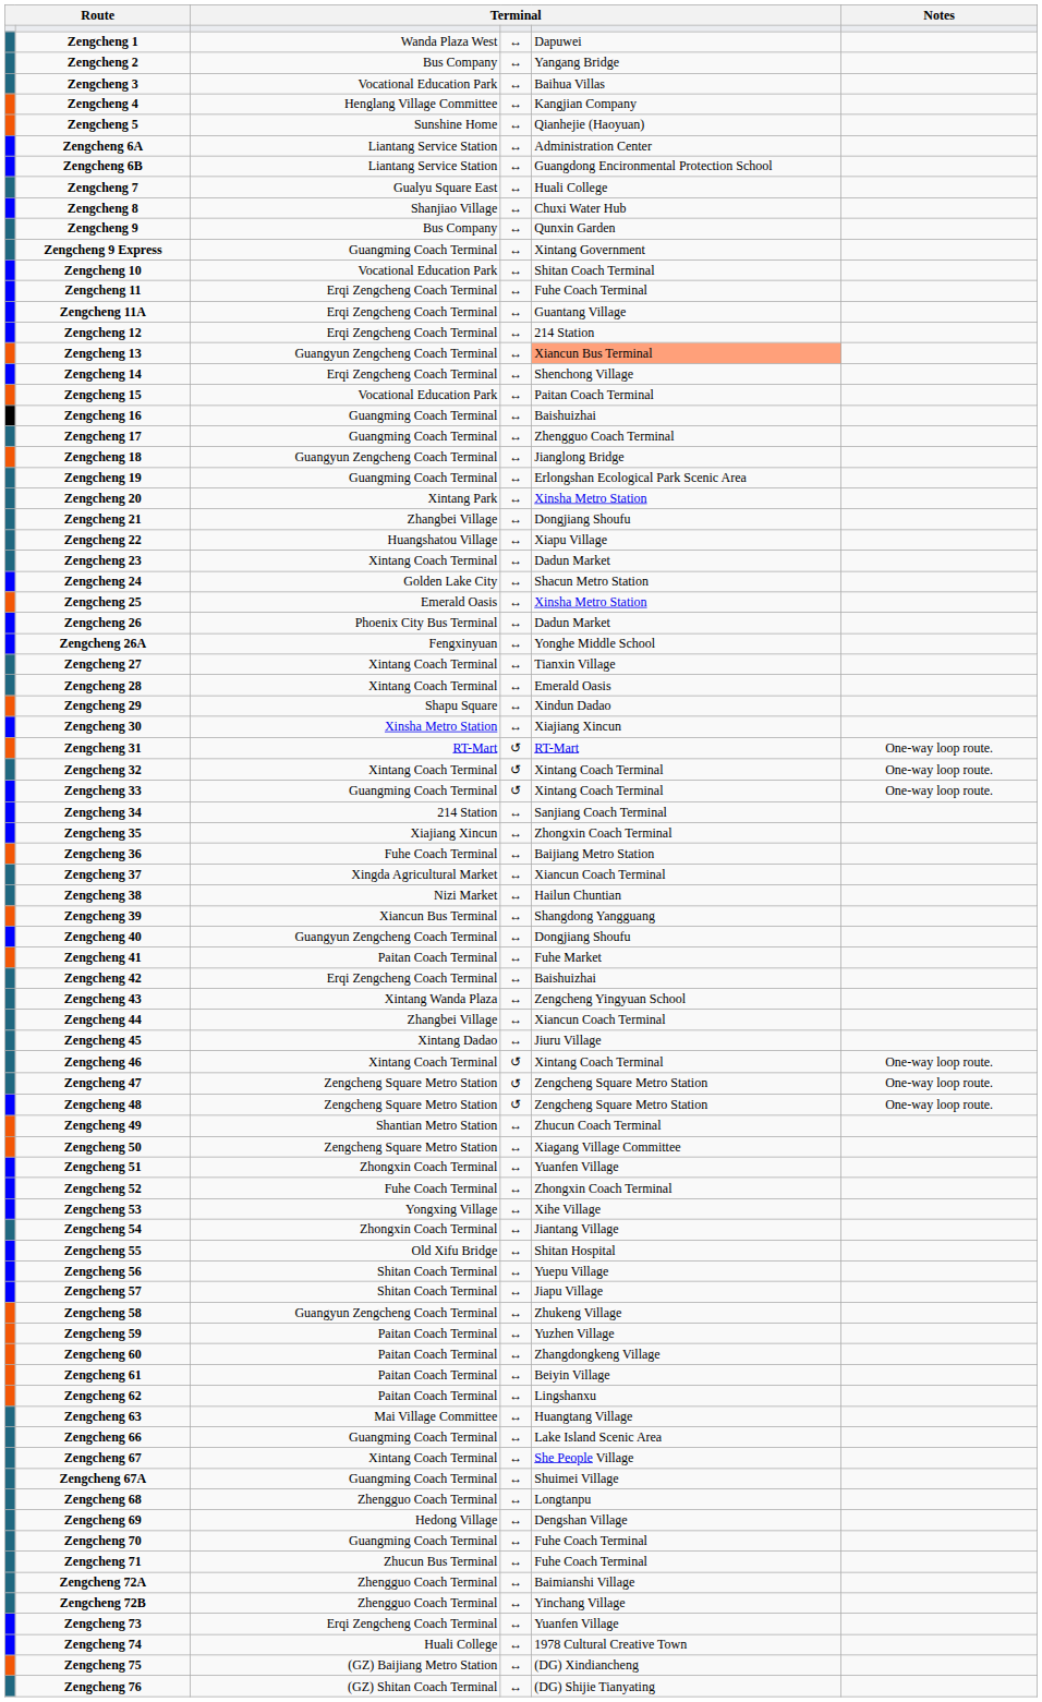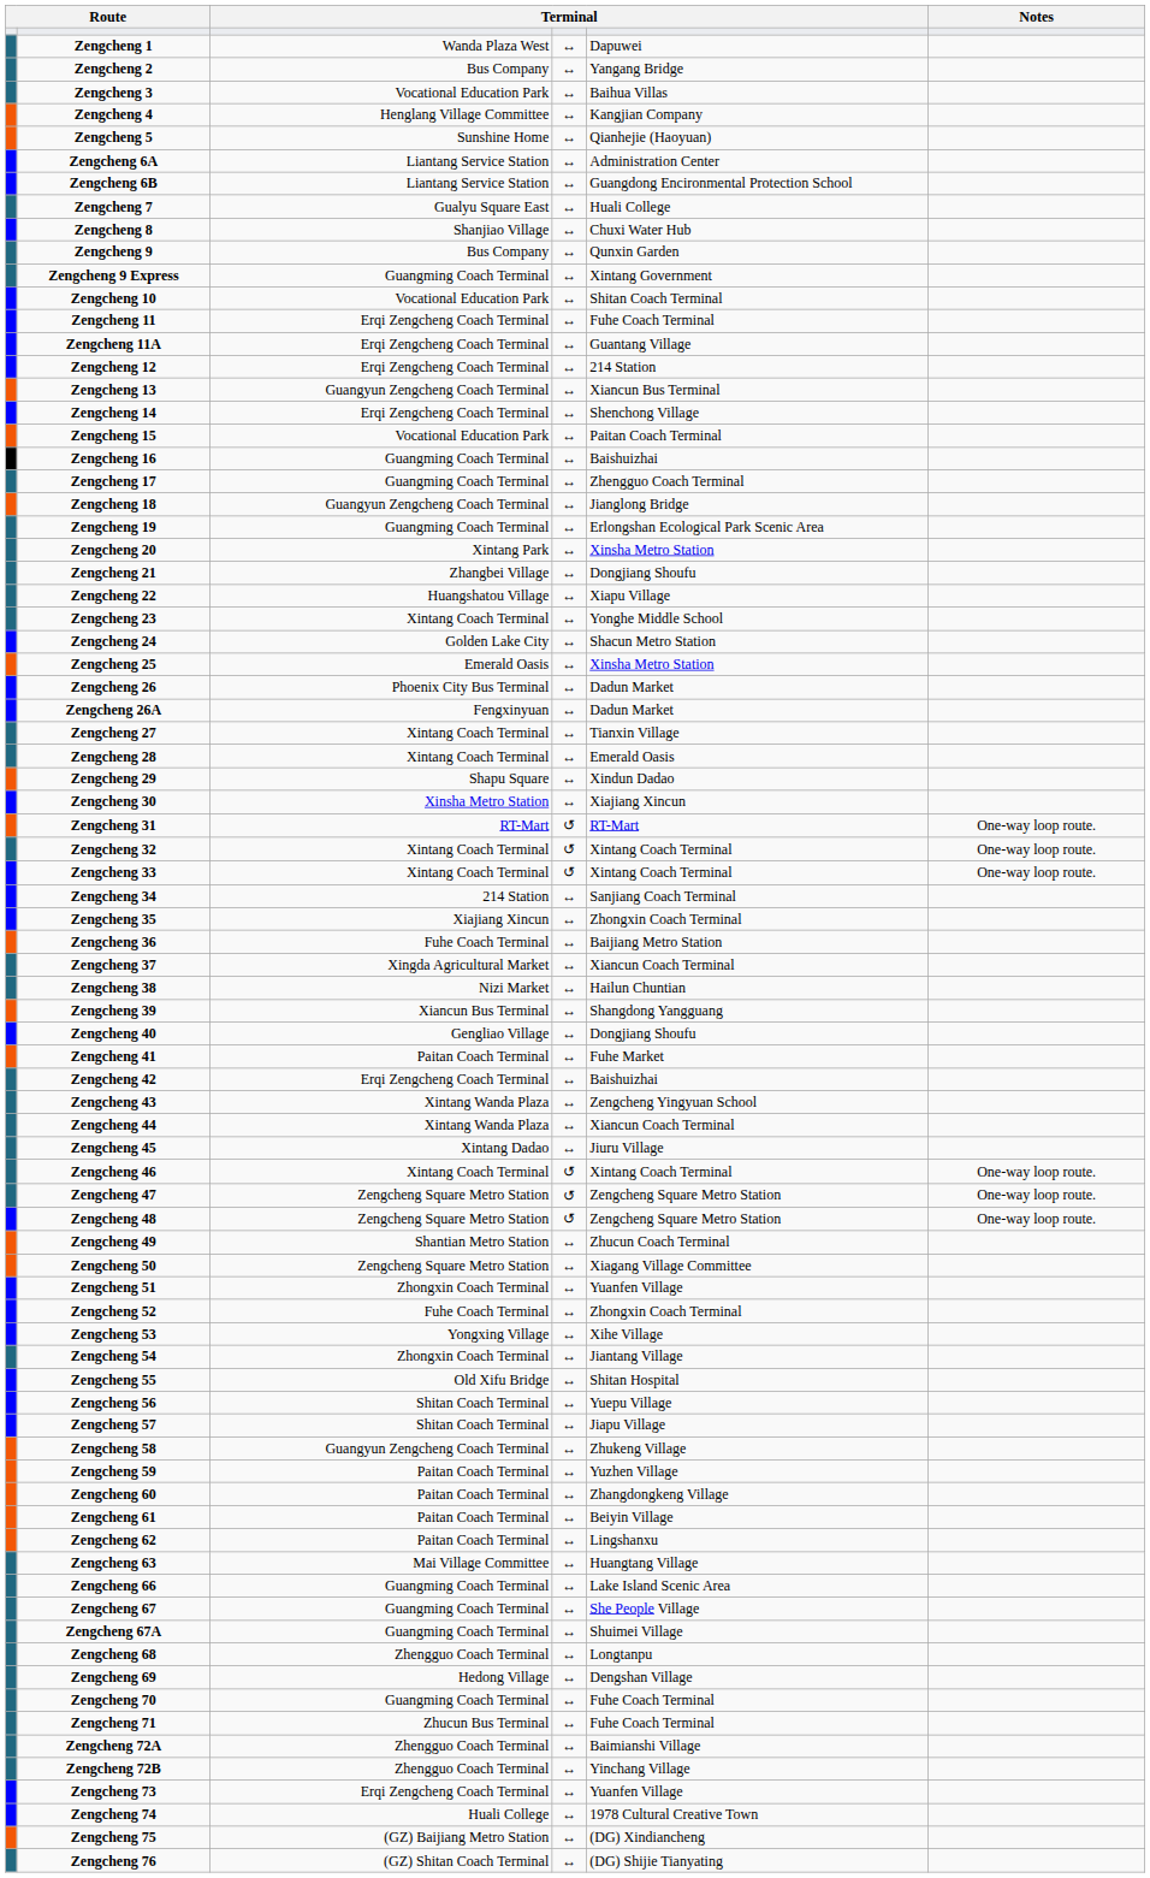 <table class="wikitable sortable" style="width:100%; text-align:center;">
 <tr>
 <th colspan="2" width="18%">Route</th>
 <th colspan="3">Terminal</th>
 <th width="19%">Notes</th>
 </tr>
 <tr style="background:#EAECF0" height=0>
 <td width="1%"></td>
 <td></td>
 <td width="30%"></td>
 <td></td>
 <td width="30%"></td>
 <td></td>
 </tr>
 <tr>
 <td style="background:#206880"></td>
 <td><strong>Zengcheng 1</strong></td>
 <td align=right>Wanda Plaza West</td>
 <td>↔</td>
 <td align=left>Dapuwei</td>
 <td></td>
 </tr>
 <tr>
 <td style="background:#206880"></td>
 <td><strong>Zengcheng 2</strong></td>
 <td align=right>Bus Company</td>
 <td>↔</td>
 <td align=left>Yangang Bridge</td>
 <td></td>
 </tr>
 <tr>
 <td style="background:#206880"></td>
 <td><strong>Zengcheng 3</strong></td>
 <td align=right>Vocational Education Park</td>
 <td>↔</td>
 <td align=left>Baihua Villas</td>
 <td></td>
 </tr>
 <tr>
 <td style="background:#f35706"></td>
 <td><strong>Zengcheng 4</strong></td>
 <td align=right>Henglang Village Committee</td>
 <td>↔</td>
 <td align=left>Kangjian Company</td>
 <td></td>
 </tr>
 <tr>
 <td style="background:#f35706"></td>
 <td><strong>Zengcheng 5</strong></td>
 <td align=right>Sunshine Home</td>
 <td>↔</td>
 <td align=left>Qianhejie (Haoyuan)</td>
 <td></td>
 </tr>
 <tr>
 <td style="background:blue"></td>
 <td><strong>Zengcheng 6A</strong></td>
 <td align=right>Liantang Service Station</td>
 <td>↔</td>
 <td align=left>Administration Center</td>
 <td></td>
 </tr>
 <tr>
 <td style="background:blue"></td>
 <td><strong>Zengcheng 6B</strong></td>
 <td align=right>Liantang Service Station</td>
 <td>↔</td>
 <td align=left>Guangdong Encironmental Protection School</td>
 <td></td>
 </tr>
 <tr>
 <td style="background:#206880"></td>
 <td><strong>Zengcheng 7</strong></td>
 <td align=right>Gualyu Square East</td>
 <td>↔</td>
 <td align=left>Huali College</td>
 <td></td>
 </tr>
 <tr>
 <td style="background:blue"></td>
 <td><strong>Zengcheng 8</strong></td>
 <td align=right>Shanjiao Village</td>
 <td>↔</td>
 <td align=left>Chuxi Water Hub</td>
 <td></td>
 </tr>
 <tr>
 <td style="background:#206880"></td>
 <td><strong>Zengcheng 9</strong></td>
 <td align=right>Bus Company</td>
 <td>↔</td>
 <td align=left>Qunxin Garden</td>
 <td></td>
 </tr>
 <tr>
 <td style="background:#206880"></td>
 <td><strong>Zengcheng 9 Express</strong></td>
 <td align=right>Guangming Coach Terminal</td>
 <td>↔</td>
 <td align=left>Xintang Government</td>
 <td></td>
 </tr>
 <tr>
 <td style="background:blue"></td>
 <td><strong>Zengcheng 10</strong></td>
 <td align=right>Vocational Education Park</td>
 <td>↔</td>
 <td align=left>Shitan Coach Terminal</td>
 <td></td>
 </tr>
 <tr>
 <td style="background:blue"></td>
 <td><strong>Zengcheng 11</strong></td>
 <td align=right>Erqi Zengcheng Coach Terminal</td>
 <td>↔</td>
 <td align=left>Fuhe Coach Terminal</td>
 <td></td>
 </tr>
 <tr>
 <td style="background:blue"></td>
 <td><strong>Zengcheng 11A</strong></td>
 <td align=right>Erqi Zengcheng Coach Terminal</td>
 <td>↔</td>
 <td align=left>Guantang Village</td>
 <td></td>
 </tr>
 <tr>
 <td style="background:blue"></td>
 <td><strong>Zengcheng 12</strong></td>
 <td align=right>Erqi Zengcheng Coach Terminal</td>
 <td>↔</td>
 <td align=left>214 Station</td>
 <td></td>
 </tr>
 <tr>
 <td style="background:#f35706"></td>
 <td><strong>Zengcheng 13</strong></td>
 <td align=right>Guangyun Zengcheng Coach Terminal</td>
 <td>↔</td>
-<td align=left style="background: lightsalmon;">Xiancun Bus Terminal</td>
+<td align=left>Xiancun Bus Terminal</td>
 <td></td>
 </tr>
 <tr>
 <td style="background:blue"></td>
 <td><strong>Zengcheng 14</strong></td>
 <td align=right>Erqi Zengcheng Coach Terminal</td>
 <td>↔</td>
 <td align=left>Shenchong Village</td>
 <td></td>
 </tr>
 <tr>
 <td style="background:#f35706"></td>
 <td><strong>Zengcheng 15</strong></td>
 <td align=right>Vocational Education Park</td>
 <td>↔</td>
 <td align=left>Paitan Coach Terminal</td>
 <td></td>
 </tr>
 <tr>
 <td style="background:black"></td>
 <td><strong>Zengcheng 16</strong></td>
 <td align=right>Guangming Coach Terminal</td>
 <td>↔</td>
 <td align=left>Baishuizhai</td>
 <td></td>
 </tr>
 <tr>
 <td style="background:#206880"></td>
 <td><strong>Zengcheng 17</strong></td>
 <td align=right>Guangming Coach Terminal</td>
 <td>↔</td>
 <td align=left>Zhengguo Coach Terminal</td>
 <td></td>
 </tr>
 <tr>
 <td style="background:#f35706"></td>
 <td><strong>Zengcheng 18</strong></td>
 <td align=right>Guangyun Zengcheng Coach Terminal</td>
 <td>↔</td>
 <td align=left>Jianglong Bridge</td>
 <td></td>
 </tr>
 <tr>
 <td style="background:#206880"></td>
 <td><strong>Zengcheng 19</strong></td>
 <td align=right>Guangming Coach Terminal</td>
 <td>↔</td>
 <td align=left>Erlongshan Ecological Park Scenic Area</td>
 <td></td>
 </tr>
 <tr>
 <td style="background:#206880"></td>
 <td><strong>Zengcheng 20</strong></td>
 <td align=right>Xintang Park</td>
 <td>↔</td>
 <td align=left><a href='#'>Xinsha Metro Station</a></td>
 <td></td>
 </tr>
 <tr>
 <td style="background:#206880"></td>
 <td><strong>Zengcheng 21</strong></td>
 <td align=right>Zhangbei Village</td>
 <td>↔</td>
 <td align=left>Dongjiang Shoufu</td>
 <td></td>
 </tr>
 <tr>
 <td style="background:#206880"></td>
 <td><strong>Zengcheng 22</strong></td>
 <td align=right>Huangshatou Village</td>
 <td>↔</td>
 <td align=left>Xiapu Village</td>
 <td></td>
 </tr>
 <tr>
 <td style="background:#206880"></td>
 <td><strong>Zengcheng 23</strong></td>
 <td align=right>Xintang Coach Terminal</td>
 <td>↔</td>
-<td align=left>Dadun Market</td>
+<td align=left>Yonghe Middle School</td>
 <td></td>
 </tr>
 <tr>
 <td style="background:blue"></td>
 <td><strong>Zengcheng 24</strong></td>
 <td align=right>Golden Lake City</td>
 <td>↔</td>
 <td align=left>Shacun Metro Station</td>
 <td></td>
 </tr>
 <tr>
 <td style="background:#f35706"></td>
 <td><strong>Zengcheng 25</strong></td>
 <td align=right>Emerald Oasis</td>
 <td>↔</td>
 <td align=left><a href='#'>Xinsha Metro Station</a></td>
 <td></td>
 </tr>
 <tr>
 <td style="background:blue"></td>
 <td><strong>Zengcheng 26</strong></td>
 <td align=right>Phoenix City Bus Terminal</td>
 <td>↔</td>
 <td align=left>Dadun Market</td>
 <td></td>
 </tr>
 <tr>
 <td style="background:blue"></td>
 <td><strong>Zengcheng 26A</strong></td>
 <td align=right>Fengxinyuan</td>
 <td>↔</td>
-<td align=left>Yonghe Middle School</td>
+<td align=left>Dadun Market</td>
 <td></td>
 </tr>
 <tr>
 <td style="background:#206880"></td>
 <td><strong>Zengcheng 27</strong></td>
 <td align=right>Xintang Coach Terminal</td>
 <td>↔</td>
 <td align=left>Tianxin Village</td>
 <td></td>
 </tr>
 <tr>
 <td style="background:#206880"></td>
 <td><strong>Zengcheng 28</strong></td>
 <td align=right>Xintang Coach Terminal</td>
 <td>↔</td>
 <td align=left>Emerald Oasis</td>
 <td></td>
 </tr>
 <tr>
 <td style="background:#f35706"></td>
 <td><strong>Zengcheng 29</strong></td>
 <td align=right>Shapu Square</td>
 <td>↔</td>
 <td align=left>Xindun Dadao</td>
 <td></td>
 </tr>
 <tr>
 <td style="background:blue"></td>
 <td><strong>Zengcheng 30</strong></td>
 <td align=right><a href='#'>Xinsha Metro Station</a></td>
 <td>↔</td>
 <td align=left>Xiajiang Xincun</td>
 <td></td>
 </tr>
 <tr>
 <td style="background:#f35706"></td>
 <td><strong>Zengcheng 31</strong></td>
 <td align=right><a href='#'>RT-Mart</a></td>
 <td>↺</td>
 <td align=left><a href='#'>RT-Mart</a></td>
 <td>One-way loop route.</td>
 </tr>
 <tr>
 <td style="background:#206880"></td>
 <td><strong>Zengcheng 32</strong></td>
 <td align=right>Xintang Coach Terminal</td>
 <td>↺</td>
 <td align=left>Xintang Coach Terminal</td>
 <td>One-way loop route.</td>
 </tr>
 <tr>
 <td style="background:blue"></td>
 <td><strong>Zengcheng 33</strong></td>
-<td align=right>Guangming Coach Terminal</td>
+<td align=right>Xintang Coach Terminal</td>
 <td>↺</td>
 <td align=left>Xintang Coach Terminal</td>
 <td>One-way loop route.</td>
 </tr>
 <tr>
 <td style="background:blue"></td>
 <td><strong>Zengcheng 34</strong></td>
 <td align=right>214 Station</td>
 <td>↔</td>
 <td align=left>Sanjiang Coach Terminal</td>
 <td></td>
 </tr>
 <tr>
 <td style="background:blue"></td>
 <td><strong>Zengcheng 35</strong></td>
 <td align=right>Xiajiang Xincun</td>
 <td>↔</td>
 <td align=left>Zhongxin Coach Terminal</td>
 <td></td>
 </tr>
 <tr>
 <td style="background:#f35706"></td>
 <td><strong>Zengcheng 36</strong></td>
 <td align=right>Fuhe Coach Terminal</td>
 <td>↔</td>
 <td align=left>Baijiang Metro Station</td>
 <td></td>
 </tr>
 <tr>
 <td style="background:#206880"></td>
 <td><strong>Zengcheng 37</strong></td>
 <td align=right>Xingda Agricultural Market</td>
 <td>↔</td>
 <td align=left>Xiancun Coach Terminal</td>
 <td></td>
 </tr>
 <tr>
 <td style="background:#206880"></td>
 <td><strong>Zengcheng 38</strong></td>
 <td align=right>Nizi Market</td>
 <td>↔</td>
 <td align=left>Hailun Chuntian</td>
 <td></td>
 </tr>
 <tr>
 <td style="background:#f35706"></td>
 <td><strong>Zengcheng 39</strong></td>
 <td align=right>Xiancun Bus Terminal</td>
 <td>↔</td>
 <td align=left>Shangdong Yangguang</td>
 <td></td>
 </tr>
 <tr>
 <td style="background:blue"></td>
 <td><strong>Zengcheng 40</strong></td>
-<td align=right>Guangyun Zengcheng Coach Terminal</td>
+<td align=right>Gengliao Village</td>
 <td>↔</td>
 <td align=left>Dongjiang Shoufu</td>
 <td></td>
 </tr>
 <tr>
 <td style="background:#f35706"></td>
 <td><strong>Zengcheng 41</strong></td>
 <td align=right>Paitan Coach Terminal</td>
 <td>↔</td>
 <td align=left>Fuhe Market</td>
 <td></td>
 </tr>
 <tr>
 <td style="background:#206880"></td>
 <td><strong>Zengcheng 42</strong></td>
 <td align=right>Erqi Zengcheng Coach Terminal</td>
 <td>↔</td>
 <td align=left>Baishuizhai</td>
 <td></td>
 </tr>
 <tr>
 <td style="background:#206880"></td>
 <td><strong>Zengcheng 43</strong></td>
 <td align=right>Xintang Wanda Plaza</td>
 <td>↔</td>
 <td align=left>Zengcheng Yingyuan School</td>
 <td></td>
 </tr>
 <tr>
 <td style="background:#206880"></td>
 <td><strong>Zengcheng 44</strong></td>
-<td align=right>Zhangbei Village</td>
+<td align=right>Xintang Wanda Plaza</td>
 <td>↔</td>
 <td align=left>Xiancun Coach Terminal</td>
 <td></td>
 </tr>
 <tr>
 <td style="background:#206880"></td>
 <td><strong>Zengcheng 45</strong></td>
 <td align=right>Xintang Dadao</td>
 <td>↔</td>
 <td align=left>Jiuru Village</td>
 <td></td>
 </tr>
 <tr>
 <td style="background:#206880"></td>
 <td><strong>Zengcheng 46</strong></td>
 <td align=right>Xintang Coach Terminal</td>
 <td>↺</td>
 <td align=left>Xintang Coach Terminal</td>
 <td>One-way loop route.</td>
 </tr>
 <tr>
 <td style="background:#206880"></td>
 <td><strong>Zengcheng 47</strong></td>
 <td align=right>Zengcheng Square Metro Station</td>
 <td>↺</td>
 <td align=left>Zengcheng Square Metro Station</td>
 <td>One-way loop route.</td>
 </tr>
 <tr>
 <td style="background:blue"></td>
 <td><strong>Zengcheng 48</strong></td>
 <td align=right>Zengcheng Square Metro Station</td>
 <td>↺</td>
 <td align=left>Zengcheng Square Metro Station</td>
 <td>One-way loop route.</td>
 </tr>
 <tr>
 <td style="background:#f35706"></td>
 <td><strong>Zengcheng 49</strong></td>
 <td align=right>Shantian Metro Station</td>
 <td>↔</td>
 <td align=left>Zhucun Coach Terminal</td>
 <td></td>
 </tr>
 <tr>
 <td style="background:#f35706"></td>
 <td><strong>Zengcheng 50</strong></td>
 <td align=right>Zengcheng Square Metro Station</td>
 <td>↔</td>
 <td align=left>Xiagang Village Committee</td>
 <td></td>
 </tr>
 <tr>
 <td style="background:blue"></td>
 <td><strong>Zengcheng 51</strong></td>
 <td align=right>Zhongxin Coach Terminal</td>
 <td>↔</td>
 <td align=left>Yuanfen Village</td>
 <td></td>
 </tr>
 <tr>
 <td style="background:blue"></td>
 <td><strong>Zengcheng 52</strong></td>
 <td align=right>Fuhe Coach Terminal</td>
 <td>↔</td>
 <td align=left>Zhongxin Coach Terminal</td>
 <td></td>
 </tr>
 <tr>
 <td style="background:blue"></td>
 <td><strong>Zengcheng 53</strong></td>
 <td align=right>Yongxing Village</td>
 <td>↔</td>
 <td align=left>Xihe Village</td>
 <td></td>
 </tr>
 <tr>
 <td style="background:#206880"></td>
 <td><strong>Zengcheng 54</strong></td>
 <td align=right>Zhongxin Coach Terminal</td>
 <td>↔</td>
 <td align=left>Jiantang Village</td>
 <td></td>
 </tr>
 <tr>
 <td style="background:blue"></td>
 <td><strong>Zengcheng 55</strong></td>
 <td align=right>Old Xifu Bridge</td>
 <td>↔</td>
 <td align=left>Shitan Hospital</td>
 <td></td>
 </tr>
 <tr>
 <td style="background:blue"></td>
 <td><strong>Zengcheng 56</strong></td>
 <td align=right>Shitan Coach Terminal</td>
 <td>↔</td>
 <td align=left>Yuepu Village</td>
 <td></td>
 </tr>
 <tr>
 <td style="background:blue"></td>
 <td><strong>Zengcheng 57</strong></td>
 <td align=right>Shitan Coach Terminal</td>
 <td>↔</td>
 <td align=left>Jiapu Village</td>
 <td></td>
 </tr>
 <tr>
 <td style="background:#f35706"></td>
 <td><strong>Zengcheng 58</strong></td>
 <td align=right>Guangyun Zengcheng Coach Terminal</td>
 <td>↔</td>
 <td align=left>Zhukeng Village</td>
 <td></td>
 </tr>
 <tr>
 <td style="background:#f35706"></td>
 <td><strong>Zengcheng 59</strong></td>
 <td align=right>Paitan Coach Terminal</td>
 <td>↔</td>
 <td align=left>Yuzhen Village</td>
 <td></td>
 </tr>
 <tr>
 <td style="background:#f35706"></td>
 <td><strong>Zengcheng 60</strong></td>
 <td align=right>Paitan Coach Terminal</td>
 <td>↔</td>
 <td align=left>Zhangdongkeng Village</td>
 <td></td>
 </tr>
 <tr>
 <td style="background:#f35706"></td>
 <td><strong>Zengcheng 61</strong></td>
 <td align=right>Paitan Coach Terminal</td>
 <td>↔</td>
 <td align=left>Beiyin Village</td>
 <td></td>
 </tr>
 <tr>
 <td style="background:#f35706"></td>
 <td><strong>Zengcheng 62</strong></td>
 <td align=right>Paitan Coach Terminal</td>
 <td>↔</td>
 <td align=left>Lingshanxu</td>
 <td></td>
 </tr>
 <tr>
 <td style="background:#206880"></td>
 <td><strong>Zengcheng 63</strong></td>
 <td align=right>Mai Village Committee</td>
 <td>↔</td>
 <td align=left>Huangtang Village</td>
 <td></td>
 </tr>
 <tr>
 <td style="background:#206880"></td>
 <td><strong>Zengcheng 66</strong></td>
 <td align=right>Guangming Coach Terminal</td>
 <td>↔</td>
 <td align=left>Lake Island Scenic Area</td>
 <td></td>
 </tr>
 <tr>
 <td style="background:#206880"></td>
 <td><strong>Zengcheng 67</strong></td>
-<td align=right>Xintang Coach Terminal</td>
+<td align=right>Guangming Coach Terminal</td>
 <td>↔</td>
 <td align=left><a href='#'>She People</a> Village</td>
 <td></td>
 </tr>
 <tr>
 <td style="background:#206880"></td>
 <td><strong>Zengcheng 67A</strong></td>
 <td align=right>Guangming Coach Terminal</td>
 <td>↔</td>
 <td align=left>Shuimei Village</td>
 <td></td>
 </tr>
 <tr>
 <td style="background:#206880"></td>
 <td><strong>Zengcheng 68</strong></td>
 <td align=right>Zhengguo Coach Terminal</td>
 <td>↔</td>
 <td align=left>Longtanpu</td>
 <td></td>
 </tr>
 <tr>
 <td style="background:#206880"></td>
 <td><strong>Zengcheng 69</strong></td>
 <td align=right>Hedong Village</td>
 <td>↔</td>
 <td align=left>Dengshan Village</td>
 <td></td>
 </tr>
 <tr>
 <td style="background:#206880"></td>
 <td><strong>Zengcheng 70</strong></td>
 <td align=right>Guangming Coach Terminal</td>
 <td>↔</td>
 <td align=left>Fuhe Coach Terminal</td>
 <td></td>
 </tr>
 <tr>
 <td style="background:#206880"></td>
 <td><strong>Zengcheng 71</strong></td>
 <td align=right>Zhucun Bus Terminal</td>
 <td>↔</td>
 <td align=left>Fuhe Coach Terminal</td>
 <td></td>
 </tr>
 <tr>
 <td style="background:#206880"></td>
 <td><strong>Zengcheng 72A</strong></td>
 <td align=right>Zhengguo Coach Terminal</td>
 <td>↔</td>
 <td align=left>Baimianshi Village</td>
 <td></td>
 </tr>
 <tr>
 <td style="background:#206880"></td>
 <td><strong>Zengcheng 72B</strong></td>
 <td align=right>Zhengguo Coach Terminal</td>
 <td>↔</td>
 <td align=left>Yinchang Village</td>
 <td></td>
 </tr>
 <tr>
 <td style="background:blue"></td>
 <td><strong>Zengcheng 73</strong></td>
 <td align=right>Erqi Zengcheng Coach Terminal</td>
 <td>↔</td>
 <td align=left>Yuanfen Village</td>
 <td></td>
 </tr>
 <tr>
 <td style="background:blue"></td>
 <td><strong>Zengcheng 74</strong></td>
 <td align=right>Huali College</td>
 <td>↔</td>
 <td align=left>1978 Cultural Creative Town</td>
 <td></td>
 </tr>
 <tr>
 <td style="background:#f35706"></td>
 <td><strong>Zengcheng 75</strong></td>
 <td align=right>(GZ) Baijiang Metro Station</td>
 <td>↔</td>
 <td align=left>(DG) Xindiancheng</td>
 <td></td>
 </tr>
 <tr>
 <td style="background:#206880"></td>
 <td><strong>Zengcheng 76</strong></td>
 <td align=right>(GZ) Shitan Coach Terminal</td>
 <td>↔</td>
 <td align=left>(DG) Shijie Tianyating</td>
 <td></td>
 </tr>
 </table>
